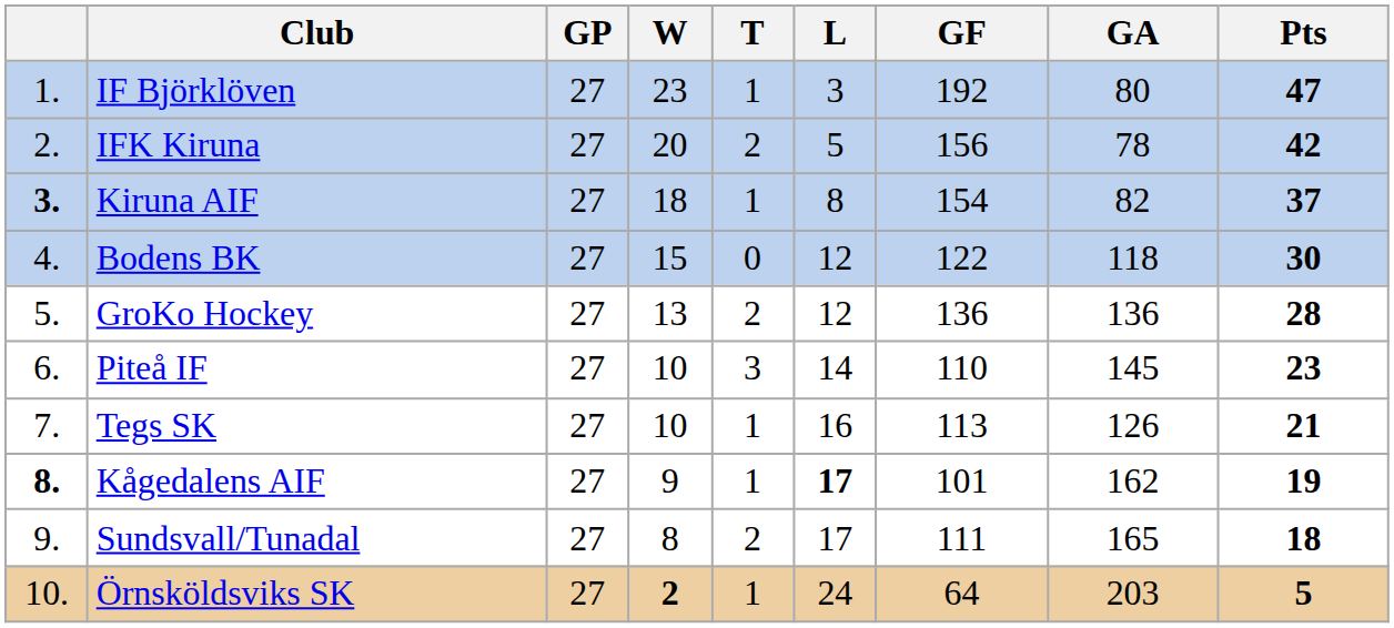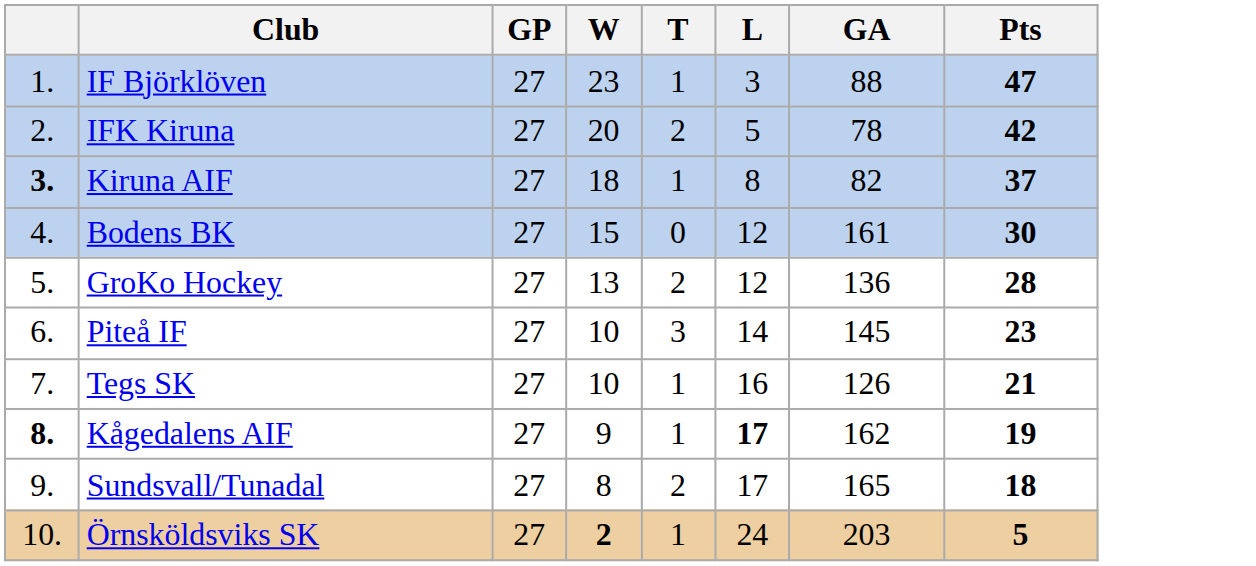 <table class="wikitable">
 <tr>
 <th width="30"></th>
 <th width="200">Club</th>
 <th width="30">GP</th>
 <th width="30">W</th>
 <th width="30">T</th>
 <th width="30">L</th>
-<th width="70">GF</th>
 <th width="70">GA</th>
 <th width="70">Pts</th>
 </tr>
 <tr bgcolor="#BCD2EE" align="center">
 <td>1.</td>
 <td align="left"><a href='#'>IF Björklöven</a></td>
 <td>27</td>
 <td>23</td>
 <td>1</td>
 <td>3</td>
-<td>192</td>
-<td>80</td>
+<td>88</td>
 <td><strong>47</strong></td>
 </tr>
 <tr bgcolor="#BCD2EE" align="center">
 <td>2.</td>
 <td align="left"><a href='#'>IFK Kiruna</a></td>
 <td>27</td>
 <td>20</td>
 <td>2</td>
 <td>5</td>
-<td>156</td>
 <td>78</td>
 <td><strong>42</strong></td>
 </tr>
 <tr bgcolor="#BCD2EE" align="center">
 <td><strong>3.</strong></td>
 <td align="left"><a href='#'>Kiruna AIF</a></td>
 <td>27</td>
 <td>18</td>
 <td>1</td>
 <td>8</td>
-<td>154</td>
 <td>82</td>
 <td><strong>37</strong></td>
 </tr>
 <tr bgcolor="#BCD2EE" align="center">
 <td>4.</td>
 <td align="left"><a href='#'>Bodens BK</a></td>
 <td>27</td>
 <td>15</td>
 <td>0</td>
 <td>12</td>
-<td>122</td>
-<td>118</td>
+<td>161</td>
 <td><strong>30</strong></td>
 </tr>
 <tr bgcolor="#FFFFFF" align="center">
 <td>5.</td>
 <td align="left"><a href='#'>GroKo Hockey</a></td>
 <td>27</td>
 <td>13</td>
 <td>2</td>
 <td>12</td>
 <td>136</td>
-<td>136</td>
 <td><strong>28</strong></td>
 </tr>
 <tr bgcolor="#FFFFFF" align="center">
 <td>6.</td>
 <td align="left"><a href='#'>Piteå IF</a></td>
 <td>27</td>
 <td>10</td>
 <td>3</td>
 <td>14</td>
-<td>110</td>
 <td>145</td>
 <td><strong>23</strong></td>
 </tr>
 <tr bgcolor="#FFFFFF" align="center">
 <td>7.</td>
 <td align="left"><a href='#'>Tegs SK</a></td>
 <td>27</td>
 <td>10</td>
 <td>1</td>
 <td>16</td>
-<td>113</td>
 <td>126</td>
 <td><strong>21</strong></td>
 </tr>
 <tr bgcolor="#FFFFFF" align="center">
 <td><strong>8.</strong></td>
 <td align="left"><a href='#'>Kågedalens AIF</a></td>
 <td>27</td>
 <td>9</td>
 <td>1</td>
 <td><strong>17</strong></td>
-<td>101</td>
 <td>162</td>
 <td><strong>19</strong></td>
 </tr>
 <tr bgcolor="#FFFFFF" align="center">
 <td>9.</td>
 <td align="left"><a href='#'>Sundsvall/Tunadal</a></td>
 <td>27</td>
 <td>8</td>
 <td>2</td>
 <td>17</td>
-<td>111</td>
 <td>165</td>
 <td><strong>18</strong></td>
 </tr>
 <tr bgcolor="#EECFA1" align="center">
 <td>10.</td>
 <td align="left"><a href='#'>Örnsköldsviks SK</a></td>
 <td>27</td>
 <td><strong>2</strong></td>
 <td>1</td>
 <td>24</td>
-<td>64</td>
 <td>203</td>
 <td><strong>5</strong></td>
 </tr>
 </table>
